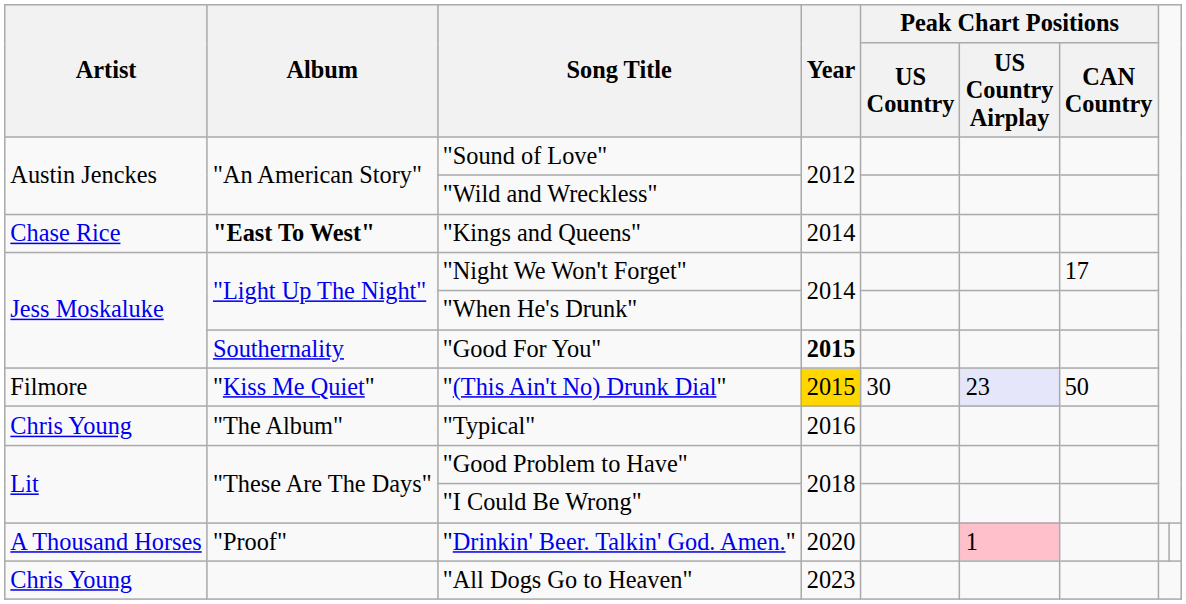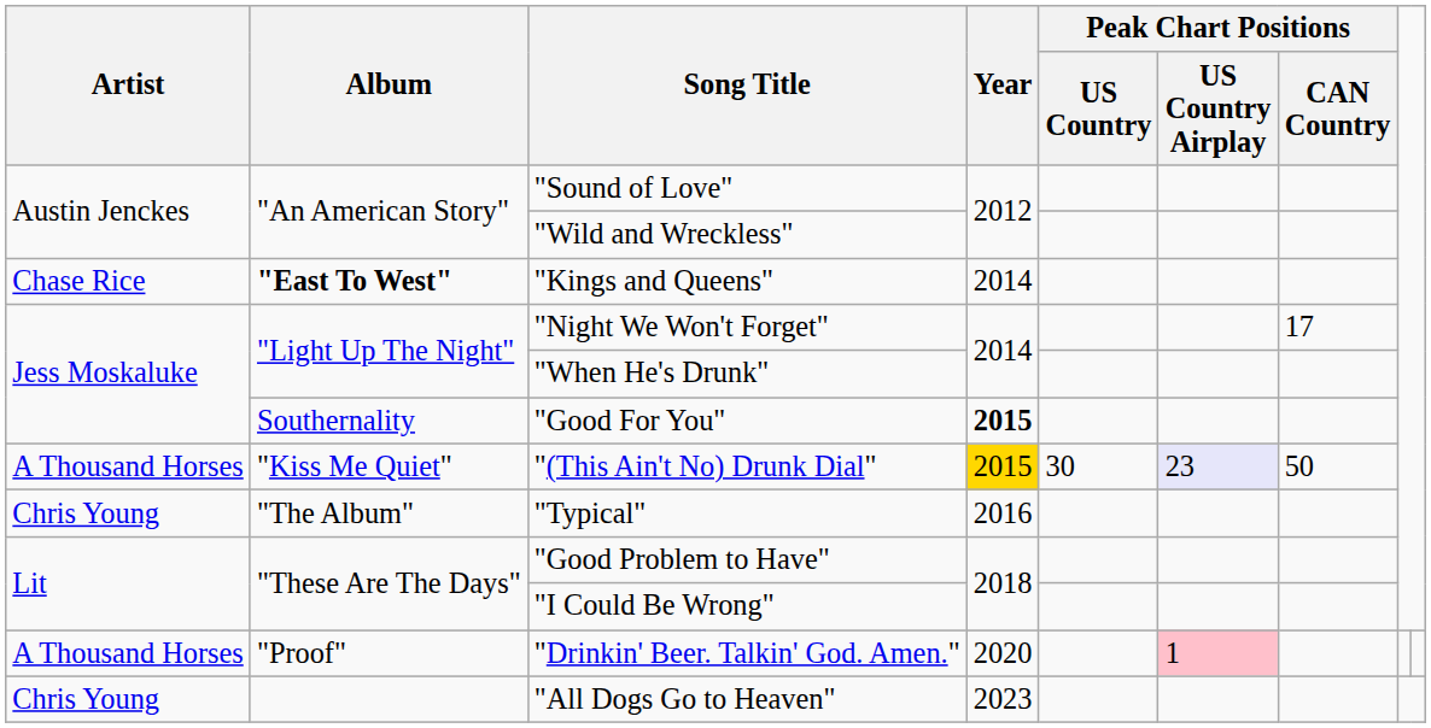 <table class="wikitable">
 <tr>
 <th rowspan="2">Artist</th>
 <th rowspan="2">Album</th>
 <th rowspan="2">Song Title</th>
 <th rowspan="2">Year</th>
 <th colspan="3">Peak Chart Positions</th>
 </tr>
 <tr>
 <th>US<br>Country</th>
 <th>US<br>Country<br>Airplay</th>
 <th>CAN<br>Country</th>
 </tr>
 <tr>
 <td rowspan="2">Austin Jenckes</td>
 <td rowspan="2">"An American Story"</td>
 <td>"Sound of Love"</td>
 <td rowspan="2">2012</td>
 <td></td>
 <td></td>
 <td></td>
 </tr>
 <tr>
 <td>"Wild and Wreckless"</td>
 <td></td>
 <td></td>
 <td></td>
 </tr>
 <tr>
 <td><a href='#'>Chase Rice</a></td>
 <td><strong>"East To West"</strong></td>
 <td>"Kings and Queens"</td>
 <td>2014</td>
 <td></td>
 <td></td>
 <td></td>
 </tr>
 <tr>
 <td rowspan="3"><a href='#'>Jess Moskaluke</a></td>
 <td rowspan="2"><a href='#'>"Light Up The Night"</a></td>
 <td>"Night We Won't Forget"</td>
 <td rowspan="2">2014</td>
 <td></td>
 <td></td>
 <td>17</td>
 </tr>
 <tr>
 <td>"When He's Drunk"</td>
 <td></td>
 <td></td>
 <td></td>
 </tr>
 <tr>
 <td><a href='#'>Southernality</a></td>
 <td>"Good For You"</td>
 <td><strong>2015</strong></td>
 <td></td>
 <td></td>
 <td></td>
 </tr>
 <tr>
-<td>Filmore</td>
+<td><a href='#'>A Thousand Horses</a></td>
 <td>"<a href='#'>Kiss Me Quiet</a>"</td>
 <td>"<a href='#'>(This Ain't No) Drunk Dial</a>"</td>
 <td style="background: gold;">2015</td>
 <td>30</td>
 <td style="background: lavender;">23</td>
 <td>50</td>
 </tr>
 <tr>
 <td><a href='#'>Chris Young</a></td>
 <td>"The Album"</td>
 <td>"Typical"</td>
 <td>2016</td>
 <td></td>
 <td></td>
 <td></td>
 </tr>
 <tr>
 <td rowspan="2"><a href='#'>Lit</a></td>
 <td rowspan="2">"These Are The Days"</td>
 <td>"Good Problem to Have"</td>
 <td rowspan="2">2018</td>
 <td></td>
 <td></td>
 <td></td>
 </tr>
 <tr>
 <td>"I Could Be Wrong"</td>
 <td></td>
 <td></td>
 <td></td>
 </tr>
 <tr>
 <td><a href='#'>A Thousand Horses</a></td>
 <td>"Proof"</td>
 <td>"<a href='#'>Drinkin' Beer. Talkin' God. Amen.</a>"</td>
 <td>2020</td>
 <td></td>
 <td style="background: pink;">1</td>
 <td></td>
 <td></td>
 <td></td>
 </tr>
 <tr>
 <td><a href='#'>Chris Young</a></td>
 <td></td>
 <td>"All Dogs Go to Heaven"</td>
 <td>2023</td>
 <td></td>
 <td></td>
 <td></td>
 </tr>
 </table>
